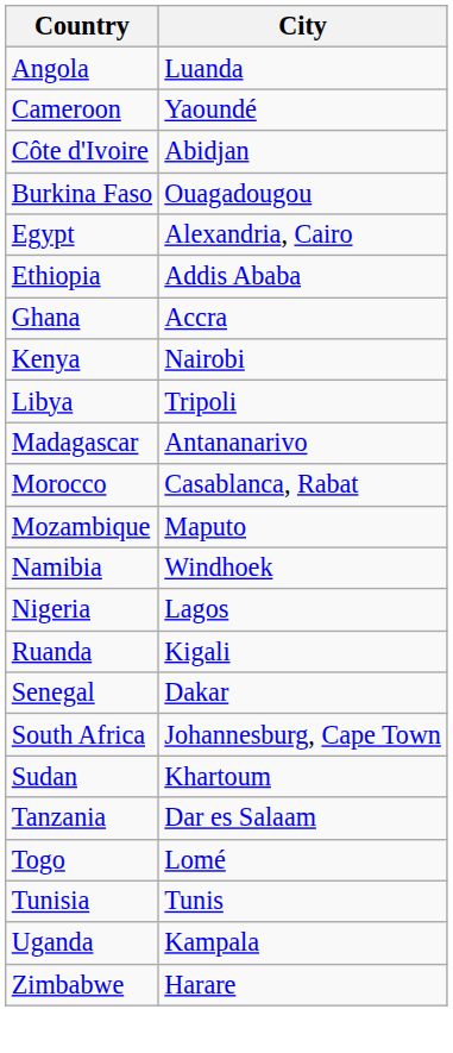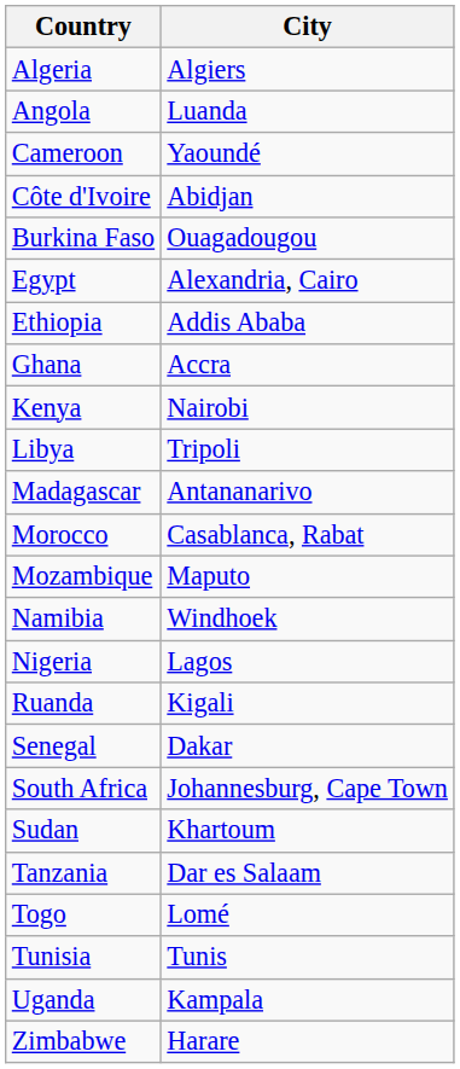 <table class="wikitable">
 <tr>
 <th>Country</th>
 <th>City</th>
+</tr>
+<tr>
+<td><a href='#'>Algeria</a></td>
+<td><a href='#'>Algiers</a></td>
 </tr>
 <tr>
 <td><a href='#'>Angola</a></td>
 <td><a href='#'>Luanda</a></td>
 </tr>
 <tr>
 <td><a href='#'>Cameroon</a></td>
 <td><a href='#'>Yaoundé</a></td>
 </tr>
 <tr>
 <td><a href='#'>Côte d'Ivoire</a></td>
 <td><a href='#'>Abidjan</a></td>
 </tr>
 <tr>
 <td><a href='#'>Burkina Faso</a></td>
 <td><a href='#'>Ouagadougou</a></td>
 </tr>
 <tr>
 <td><a href='#'>Egypt</a></td>
 <td><a href='#'>Alexandria</a>, <a href='#'>Cairo</a></td>
 </tr>
 <tr>
 <td><a href='#'>Ethiopia</a></td>
 <td><a href='#'>Addis Ababa</a></td>
 </tr>
 <tr>
 <td><a href='#'>Ghana</a></td>
 <td><a href='#'>Accra</a></td>
 </tr>
 <tr>
 <td><a href='#'>Kenya</a></td>
 <td><a href='#'>Nairobi</a></td>
 </tr>
 <tr>
 <td><a href='#'>Libya</a></td>
 <td><a href='#'>Tripoli</a></td>
 </tr>
 <tr>
 <td><a href='#'>Madagascar</a></td>
 <td><a href='#'>Antananarivo</a></td>
 </tr>
 <tr>
 <td><a href='#'>Morocco</a></td>
 <td><a href='#'>Casablanca</a>, <a href='#'>Rabat</a></td>
 </tr>
 <tr>
 <td><a href='#'>Mozambique</a></td>
 <td><a href='#'>Maputo</a></td>
 </tr>
 <tr>
 <td><a href='#'>Namibia</a></td>
 <td><a href='#'>Windhoek</a></td>
 </tr>
 <tr>
 <td><a href='#'>Nigeria</a></td>
 <td><a href='#'>Lagos</a></td>
 </tr>
 <tr>
 <td><a href='#'>Ruanda</a></td>
 <td><a href='#'>Kigali</a></td>
 </tr>
 <tr>
 <td><a href='#'>Senegal</a></td>
 <td><a href='#'>Dakar</a></td>
 </tr>
 <tr>
 <td><a href='#'>South Africa</a></td>
 <td><a href='#'>Johannesburg</a>, <a href='#'>Cape Town</a></td>
 </tr>
 <tr>
 <td><a href='#'>Sudan</a></td>
 <td><a href='#'>Khartoum</a></td>
 </tr>
 <tr>
 <td><a href='#'>Tanzania</a></td>
 <td><a href='#'>Dar es Salaam</a></td>
 </tr>
 <tr>
 <td><a href='#'>Togo</a></td>
 <td><a href='#'>Lomé</a></td>
 </tr>
 <tr>
 <td><a href='#'>Tunisia</a></td>
 <td><a href='#'>Tunis</a></td>
 </tr>
 <tr>
 <td><a href='#'>Uganda</a></td>
 <td><a href='#'>Kampala</a></td>
 </tr>
 <tr>
 <td><a href='#'>Zimbabwe</a></td>
 <td><a href='#'>Harare</a></td>
 </tr>
 </table>
